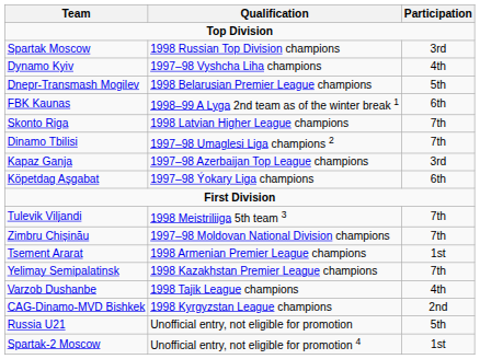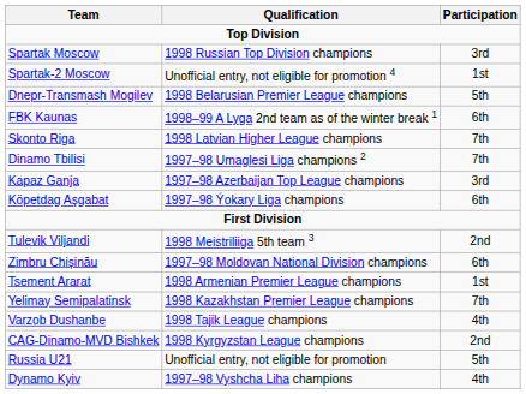 <table class="wikitable">
 <tr>
 <th>Team</th>
 <th>Qualification</th>
 <th>Participation</th>
 </tr>
 <tr>
 <td colspan="3" align=center><strong>Top Division</strong></td>
 </tr>
 <tr>
 <td> <a href='#'>Spartak Moscow</a></td>
 <td><a href='#'>1998 Russian Top Division</a> champions</td>
 <td align=center>3rd</td>
 </tr>
 <tr>
-<td> <a href='#'>Dynamo Kyiv</a></td>
-<td><a href='#'>1997–98 Vyshcha Liha</a> champions</td>
-<td align=center>4th</td>
+<td> <a href='#'>Spartak-2 Moscow</a></td>
+<td>Unofficial entry, not eligible for promotion <sup>4</sup></td>
+<td align=center>1st</td>
 </tr>
 <tr>
 <td> <a href='#'>Dnepr-Transmash Mogilev</a></td>
 <td><a href='#'>1998 Belarusian Premier League</a> champions</td>
 <td align=center>5th</td>
 </tr>
 <tr>
 <td> <a href='#'>FBK Kaunas</a></td>
 <td><a href='#'>1998–99 A Lyga</a> 2nd team as of the winter break <sup>1</sup></td>
 <td align=center>6th</td>
 </tr>
 <tr>
 <td> <a href='#'>Skonto Riga</a></td>
 <td><a href='#'>1998 Latvian Higher League</a> champions</td>
 <td align=center>7th</td>
 </tr>
 <tr>
 <td> <a href='#'>Dinamo Tbilisi</a></td>
 <td><a href='#'>1997–98 Umaglesi Liga</a> champions <sup>2</sup></td>
 <td align=center>7th</td>
 </tr>
 <tr>
 <td> <a href='#'>Kapaz Ganja</a></td>
 <td><a href='#'>1997–98 Azerbaijan Top League</a> champions</td>
 <td align=center>3rd</td>
 </tr>
 <tr>
 <td> <a href='#'>Köpetdag Aşgabat</a></td>
 <td><a href='#'>1997–98 Ýokary Liga</a> champions</td>
 <td align=center>6th</td>
 </tr>
 <tr>
 <td colspan="3" align=center><strong>First Division</strong></td>
 </tr>
 <tr>
 <td> <a href='#'>Tulevik Viljandi</a></td>
 <td><a href='#'>1998 Meistriliiga</a> 5th team <sup>3</sup></td>
-<td align=center>7th</td>
+<td align=center>2nd</td>
 </tr>
 <tr>
 <td> <a href='#'>Zimbru Chișinău</a></td>
 <td><a href='#'>1997–98 Moldovan National Division</a> champions</td>
-<td align=center>7th</td>
+<td align=center>6th</td>
 </tr>
 <tr>
 <td> <a href='#'>Tsement Ararat</a></td>
 <td><a href='#'>1998 Armenian Premier League</a> champions</td>
 <td align=center>1st</td>
 </tr>
 <tr>
 <td> <a href='#'>Yelimay Semipalatinsk</a></td>
 <td><a href='#'>1998 Kazakhstan Premier League</a> champions</td>
 <td align=center>7th</td>
 </tr>
 <tr>
 <td> <a href='#'>Varzob Dushanbe</a></td>
 <td><a href='#'>1998 Tajik League</a> champions</td>
 <td align=center>4th</td>
 </tr>
 <tr>
 <td> <a href='#'>CAG-Dinamo-MVD Bishkek</a></td>
 <td><a href='#'>1998 Kyrgyzstan League</a> champions</td>
 <td align=center>2nd</td>
 </tr>
 <tr>
 <td> <a href='#'>Russia U21</a></td>
 <td>Unofficial entry, not eligible for promotion</td>
 <td align=center>5th</td>
 </tr>
 <tr>
-<td> <a href='#'>Spartak-2 Moscow</a></td>
-<td>Unofficial entry, not eligible for promotion <sup>4</sup></td>
-<td align=center>1st</td>
+<td> <a href='#'>Dynamo Kyiv</a></td>
+<td><a href='#'>1997–98 Vyshcha Liha</a> champions</td>
+<td align=center>4th</td>
 </tr>
 </table>
